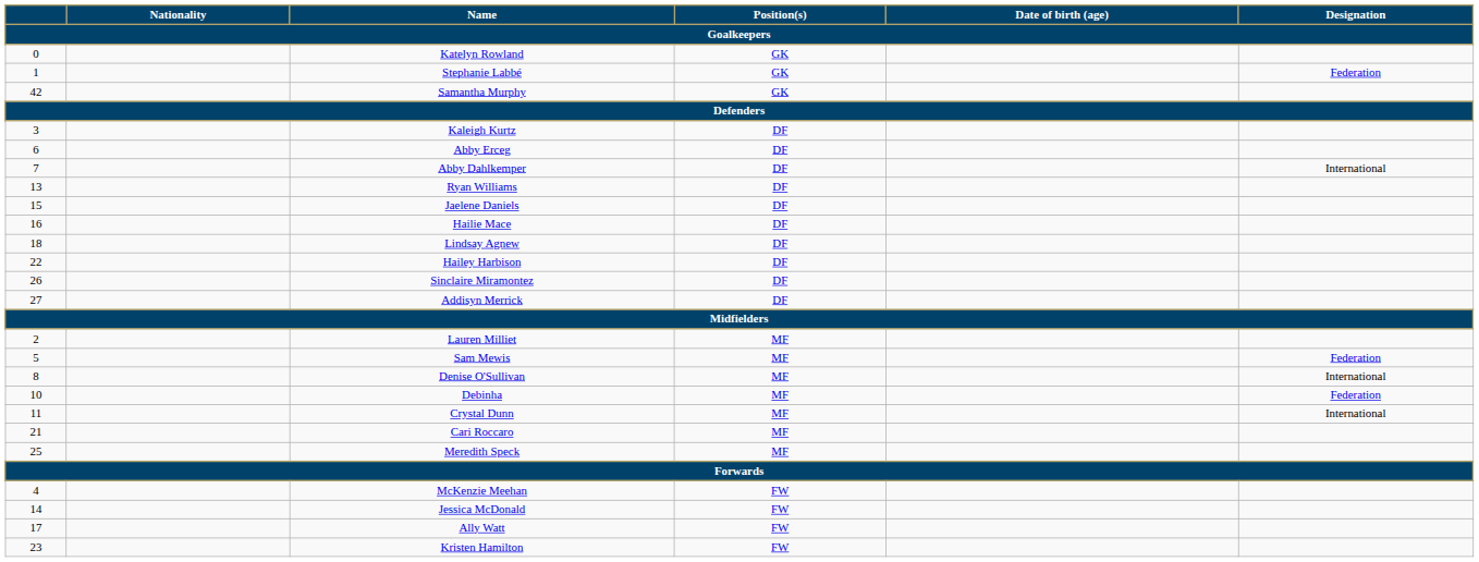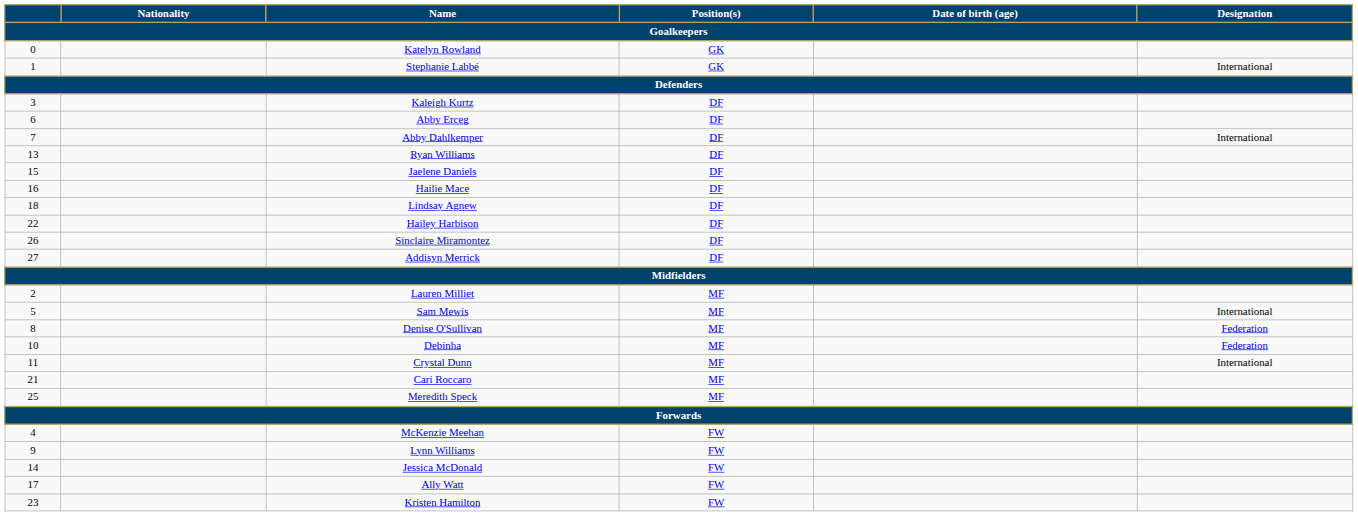 <table class="wikitable" style="text-align:center; font-size:100%; width:100%;">
 <tr>
 <th style="background:#01426A; color:#FFFFFF; border:2px solid #B3A369; text-align:center;"></th>
 <th style="background:#01426A; color:#FFFFFF; border:2px solid #B3A369; text-align:center;">Nationality</th>
 <th style="background:#01426A; color:#FFFFFF; border:2px solid #B3A369; text-align:center;">Name</th>
 <th style="background:#01426A; color:#FFFFFF; border:2px solid #B3A369; text-align:center;">Position(s)</th>
 <th style="background:#01426A; color:#FFFFFF; border:2px solid #B3A369; text-align:center;">Date of birth (age)</th>
 <th style="background:#01426A; color:#FFFFFF; border:2px solid #B3A369; text-align:center;">Designation</th>
 </tr>
 <tr>
 <th colspan="6" style="text-align:center; background:#01426A; color:#FFFFFF; border:2px solid #B3A369;">Goalkeepers</th>
 </tr>
 <tr>
 <td>0</td>
 <td></td>
 <td><a href='#'>Katelyn Rowland</a></td>
 <td><a href='#'>GK</a></td>
 <td></td>
 <td></td>
 </tr>
 <tr>
 <td>1</td>
 <td></td>
 <td><a href='#'>Stephanie Labbé</a></td>
 <td><a href='#'>GK</a></td>
 <td></td>
-<td><a href='#'>Federation</a></td>
-</tr>
-<tr>
-<td>42</td>
-<td></td>
-<td><a href='#'>Samantha Murphy</a></td>
-<td><a href='#'>GK</a></td>
-<td></td>
-<td></td>
+<td>International</td>
 </tr>
 <tr>
 <th colspan="6" style="text-align:center; background:#01426A; color:#FFFFFF; border:2px solid #B3A369;">Defenders</th>
 </tr>
 <tr>
 <td>3</td>
 <td></td>
 <td><a href='#'>Kaleigh Kurtz</a></td>
 <td><a href='#'>DF</a></td>
 <td></td>
 <td></td>
 </tr>
 <tr>
 <td>6</td>
 <td></td>
 <td><a href='#'>Abby Erceg</a></td>
 <td><a href='#'>DF</a></td>
 <td></td>
 <td></td>
 </tr>
 <tr>
 <td>7</td>
 <td></td>
 <td><a href='#'>Abby Dahlkemper</a></td>
 <td><a href='#'>DF</a></td>
 <td></td>
 <td>International</td>
 </tr>
 <tr>
 <td>13</td>
 <td></td>
 <td><a href='#'>Ryan Williams</a></td>
 <td><a href='#'>DF</a></td>
 <td></td>
 <td></td>
 </tr>
 <tr>
 <td>15</td>
 <td></td>
 <td><a href='#'>Jaelene Daniels</a></td>
 <td><a href='#'>DF</a></td>
 <td></td>
 <td></td>
 </tr>
 <tr>
 <td>16</td>
 <td></td>
 <td><a href='#'>Hailie Mace</a></td>
 <td><a href='#'>DF</a></td>
 <td></td>
 <td></td>
 </tr>
 <tr>
 <td>18</td>
 <td></td>
 <td><a href='#'>Lindsay Agnew</a></td>
 <td><a href='#'>DF</a></td>
 <td></td>
 <td></td>
 </tr>
 <tr>
 <td>22</td>
 <td></td>
 <td><a href='#'>Hailey Harbison</a></td>
 <td><a href='#'>DF</a></td>
 <td></td>
 <td></td>
 </tr>
 <tr>
 <td>26</td>
 <td></td>
 <td><a href='#'>Sinclaire Miramontez</a></td>
 <td><a href='#'>DF</a></td>
 <td></td>
 <td></td>
 </tr>
 <tr>
 <td>27</td>
 <td></td>
 <td><a href='#'>Addisyn Merrick</a></td>
 <td><a href='#'>DF</a></td>
 <td></td>
 <td></td>
 </tr>
 <tr>
 <th colspan="6" style="text-align:center; background:#01426A; color:#FFFFFF; border:2px solid #B3A369;">Midfielders</th>
 </tr>
 <tr>
 <td>2</td>
 <td></td>
 <td><a href='#'>Lauren Milliet</a></td>
 <td><a href='#'>MF</a></td>
 <td></td>
 <td></td>
 </tr>
 <tr>
 <td>5</td>
 <td></td>
 <td><a href='#'>Sam Mewis</a></td>
 <td><a href='#'>MF</a></td>
 <td></td>
-<td><a href='#'>Federation</a></td>
+<td>International</td>
 </tr>
 <tr>
 <td>8</td>
 <td></td>
 <td><a href='#'>Denise O'Sullivan</a></td>
 <td><a href='#'>MF</a></td>
 <td></td>
-<td>International</td>
+<td><a href='#'>Federation</a></td>
 </tr>
 <tr>
 <td>10</td>
 <td></td>
 <td><a href='#'>Debinha</a></td>
 <td><a href='#'>MF</a></td>
 <td></td>
 <td><a href='#'>Federation</a></td>
 </tr>
 <tr>
 <td>11</td>
 <td></td>
 <td><a href='#'>Crystal Dunn</a></td>
 <td><a href='#'>MF</a></td>
 <td></td>
 <td>International</td>
 </tr>
 <tr>
 <td>21</td>
 <td></td>
 <td><a href='#'>Cari Roccaro</a></td>
 <td><a href='#'>MF</a></td>
 <td></td>
 <td></td>
 </tr>
 <tr>
 <td>25</td>
 <td></td>
 <td><a href='#'>Meredith Speck</a></td>
 <td><a href='#'>MF</a></td>
 <td></td>
 <td></td>
 </tr>
 <tr>
 <th colspan="6" style="text-align:center; background:#01426A; color:#FFFFFF; border:2px solid #B3A369;">Forwards</th>
 </tr>
 <tr>
 <td>4</td>
 <td></td>
 <td><a href='#'>McKenzie Meehan</a></td>
 <td><a href='#'>FW</a></td>
 <td></td>
 <td></td>
 </tr>
 <tr>
+<td>9</td>
+<td></td>
+<td><a href='#'>Lynn Williams</a></td>
+<td><a href='#'>FW</a></td>
+<td></td>
+<td></td>
+</tr>
+<tr>
 <td>14</td>
 <td></td>
 <td><a href='#'>Jessica McDonald</a></td>
 <td><a href='#'>FW</a></td>
 <td></td>
 <td></td>
 </tr>
 <tr>
 <td>17</td>
 <td></td>
 <td><a href='#'>Ally Watt</a></td>
 <td><a href='#'>FW</a></td>
 <td></td>
 <td></td>
 </tr>
 <tr>
 <td>23</td>
 <td></td>
 <td><a href='#'>Kristen Hamilton</a></td>
 <td><a href='#'>FW</a></td>
 <td></td>
 <td></td>
 </tr>
 </table>
